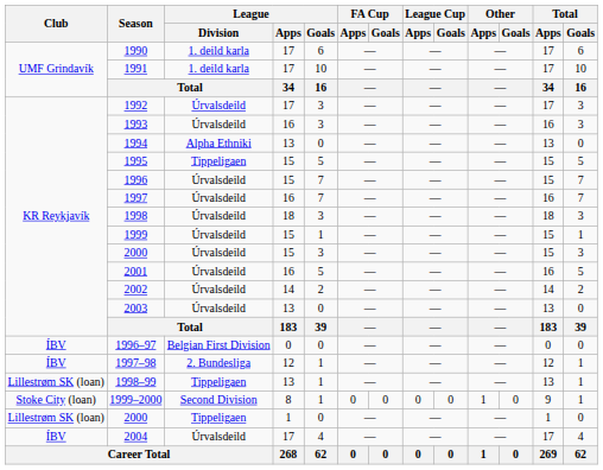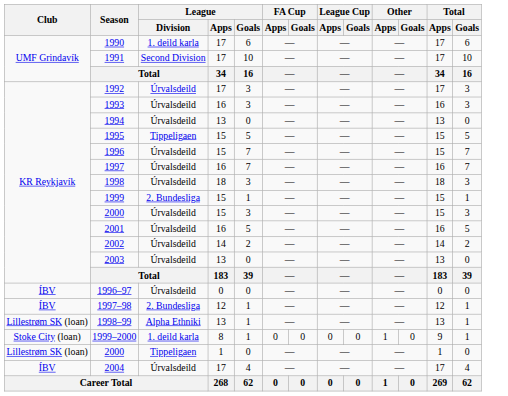 <table class="wikitable" style="text-align: center;">
 <tr>
 <th rowspan="2">Club</th>
 <th rowspan="2">Season</th>
 <th colspan="3">League</th>
 <th colspan="2">FA Cup</th>
 <th colspan="2">League Cup</th>
 <th colspan="2">Other</th>
 <th colspan="2">Total</th>
 </tr>
 <tr>
 <th>Division</th>
 <th>Apps</th>
 <th>Goals</th>
 <th>Apps</th>
 <th>Goals</th>
 <th>Apps</th>
 <th>Goals</th>
 <th>Apps</th>
 <th>Goals</th>
 <th>Apps</th>
 <th>Goals</th>
 </tr>
 <tr>
 <td rowspan=3><a href='#'>UMF Grindavík</a></td>
 <td><a href='#'>1990</a></td>
 <td><a href='#'>1. deild karla</a></td>
 <td>17</td>
 <td>6</td>
 <td colspan="2">—</td>
 <td colspan="2">—</td>
 <td colspan="2">—</td>
 <td>17</td>
 <td>6</td>
 </tr>
 <tr>
 <td><a href='#'>1991</a></td>
-<td><a href='#'>1. deild karla</a></td>
+<td><a href='#'>Second Division</a></td>
 <td>17</td>
 <td>10</td>
 <td colspan="2">—</td>
 <td colspan="2">—</td>
 <td colspan="2">—</td>
 <td>17</td>
 <td>10</td>
 </tr>
 <tr>
 <th colspan=2>Total</th>
 <th>34</th>
 <th>16</th>
 <th colspan="2">—</th>
 <th colspan="2">—</th>
 <th colspan="2">—</th>
 <th>34</th>
 <th>16</th>
 </tr>
 <tr>
 <td rowspan=13><a href='#'>KR Reykjavík</a></td>
 <td><a href='#'>1992</a></td>
 <td><a href='#'>Úrvalsdeild</a></td>
 <td>17</td>
 <td>3</td>
 <td colspan="2">—</td>
 <td colspan="2">—</td>
 <td colspan="2">—</td>
 <td>17</td>
 <td>3</td>
 </tr>
 <tr>
 <td><a href='#'>1993</a></td>
 <td>Úrvalsdeild</td>
 <td>16</td>
 <td>3</td>
 <td colspan="2">—</td>
 <td colspan="2">—</td>
 <td colspan="2">—</td>
 <td>16</td>
 <td>3</td>
 </tr>
 <tr>
 <td><a href='#'>1994</a></td>
-<td><a href='#'>Alpha Ethniki</a></td>
+<td>Úrvalsdeild</td>
 <td>13</td>
 <td>0</td>
 <td colspan="2">—</td>
 <td colspan="2">—</td>
 <td colspan="2">—</td>
 <td>13</td>
 <td>0</td>
 </tr>
 <tr>
 <td><a href='#'>1995</a></td>
 <td><a href='#'>Tippeligaen</a></td>
 <td>15</td>
 <td>5</td>
 <td colspan="2">—</td>
 <td colspan="2">—</td>
 <td colspan="2">—</td>
 <td>15</td>
 <td>5</td>
 </tr>
 <tr>
 <td><a href='#'>1996</a></td>
 <td>Úrvalsdeild</td>
 <td>15</td>
 <td>7</td>
 <td colspan="2">—</td>
 <td colspan="2">—</td>
 <td colspan="2">—</td>
 <td>15</td>
 <td>7</td>
 </tr>
 <tr>
 <td><a href='#'>1997</a></td>
 <td>Úrvalsdeild</td>
 <td>16</td>
 <td>7</td>
 <td colspan="2">—</td>
 <td colspan="2">—</td>
 <td colspan="2">—</td>
 <td>16</td>
 <td>7</td>
 </tr>
 <tr>
 <td><a href='#'>1998</a></td>
 <td>Úrvalsdeild</td>
 <td>18</td>
 <td>3</td>
 <td colspan="2">—</td>
 <td colspan="2">—</td>
 <td colspan="2">—</td>
 <td>18</td>
 <td>3</td>
 </tr>
 <tr>
 <td><a href='#'>1999</a></td>
-<td>Úrvalsdeild</td>
+<td><a href='#'>2. Bundesliga</a></td>
 <td>15</td>
 <td>1</td>
 <td colspan="2">—</td>
 <td colspan="2">—</td>
 <td colspan="2">—</td>
 <td>15</td>
 <td>1</td>
 </tr>
 <tr>
 <td><a href='#'>2000</a></td>
 <td>Úrvalsdeild</td>
 <td>15</td>
 <td>3</td>
 <td colspan="2">—</td>
 <td colspan="2">—</td>
 <td colspan="2">—</td>
 <td>15</td>
 <td>3</td>
 </tr>
 <tr>
 <td><a href='#'>2001</a></td>
 <td>Úrvalsdeild</td>
 <td>16</td>
 <td>5</td>
 <td colspan="2">—</td>
 <td colspan="2">—</td>
 <td colspan="2">—</td>
 <td>16</td>
 <td>5</td>
 </tr>
 <tr>
 <td><a href='#'>2002</a></td>
 <td>Úrvalsdeild</td>
 <td>14</td>
 <td>2</td>
 <td colspan="2">—</td>
 <td colspan="2">—</td>
 <td colspan="2">—</td>
 <td>14</td>
 <td>2</td>
 </tr>
 <tr>
 <td><a href='#'>2003</a></td>
 <td>Úrvalsdeild</td>
 <td>13</td>
 <td>0</td>
 <td colspan="2">—</td>
 <td colspan="2">—</td>
 <td colspan="2">—</td>
 <td>13</td>
 <td>0</td>
 </tr>
 <tr>
 <th colspan=2>Total</th>
 <th>183</th>
 <th>39</th>
 <th colspan="2">—</th>
 <th colspan="2">—</th>
 <th colspan="2">—</th>
 <th>183</th>
 <th>39</th>
 </tr>
 <tr>
 <td><a href='#'>ÍBV</a></td>
 <td><a href='#'>1996–97</a></td>
-<td><a href='#'>Belgian First Division</a></td>
+<td>Úrvalsdeild</td>
 <td>0</td>
 <td>0</td>
 <td colspan="2">—</td>
 <td colspan="2">—</td>
 <td colspan="2">—</td>
 <td>0</td>
 <td>0</td>
 </tr>
 <tr>
 <td><a href='#'>ÍBV</a></td>
 <td><a href='#'>1997–98</a></td>
 <td><a href='#'>2. Bundesliga</a></td>
 <td>12</td>
 <td>1</td>
 <td colspan="2">—</td>
 <td colspan="2">—</td>
 <td colspan="2">—</td>
 <td>12</td>
 <td>1</td>
 </tr>
 <tr>
 <td><a href='#'>Lillestrøm SK</a> (loan)</td>
 <td><a href='#'>1998–99</a></td>
-<td><a href='#'>Tippeligaen</a></td>
+<td><a href='#'>Alpha Ethniki</a></td>
 <td>13</td>
 <td>1</td>
 <td colspan="2">—</td>
 <td colspan="2">—</td>
 <td colspan="2">—</td>
 <td>13</td>
 <td>1</td>
 </tr>
 <tr>
 <td><a href='#'>Stoke City</a> (loan)</td>
 <td><a href='#'>1999–2000</a></td>
-<td><a href='#'>Second Division</a></td>
+<td><a href='#'>1. deild karla</a></td>
 <td>8</td>
 <td>1</td>
 <td>0</td>
 <td>0</td>
 <td>0</td>
 <td>0</td>
 <td>1</td>
 <td>0</td>
 <td>9</td>
 <td>1</td>
 </tr>
 <tr>
 <td><a href='#'>Lillestrøm SK</a> (loan)</td>
 <td><a href='#'>2000</a></td>
 <td><a href='#'>Tippeligaen</a></td>
 <td>1</td>
 <td>0</td>
 <td colspan="2">—</td>
 <td colspan="2">—</td>
 <td colspan="2">—</td>
 <td>1</td>
 <td>0</td>
 </tr>
 <tr>
 <td><a href='#'>ÍBV</a></td>
 <td><a href='#'>2004</a></td>
 <td>Úrvalsdeild</td>
 <td>17</td>
 <td>4</td>
 <td colspan="2">—</td>
 <td colspan="2">—</td>
 <td colspan="2">—</td>
 <td>17</td>
 <td>4</td>
 </tr>
 <tr>
 <th colspan=3>Career Total</th>
 <th>268</th>
 <th>62</th>
 <th>0</th>
 <th>0</th>
 <th>0</th>
 <th>0</th>
 <th>1</th>
 <th>0</th>
 <th>269</th>
 <th>62</th>
 </tr>
 </table>
